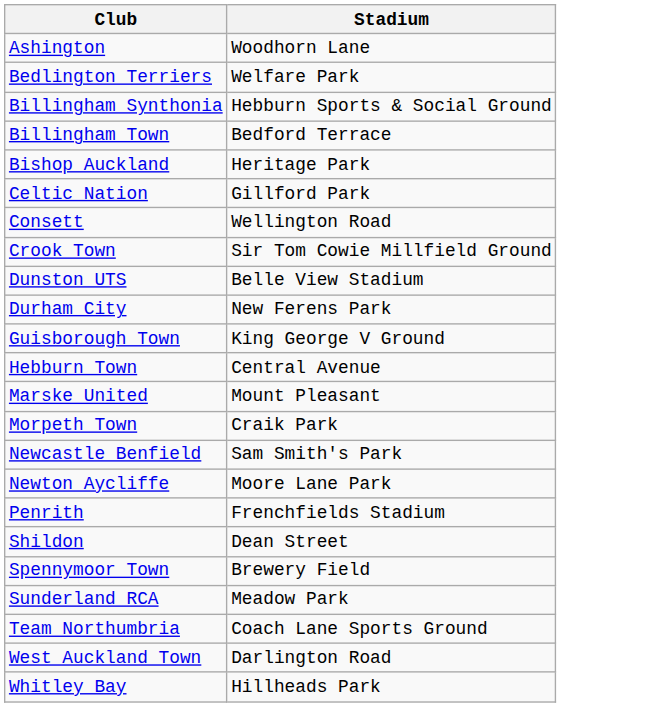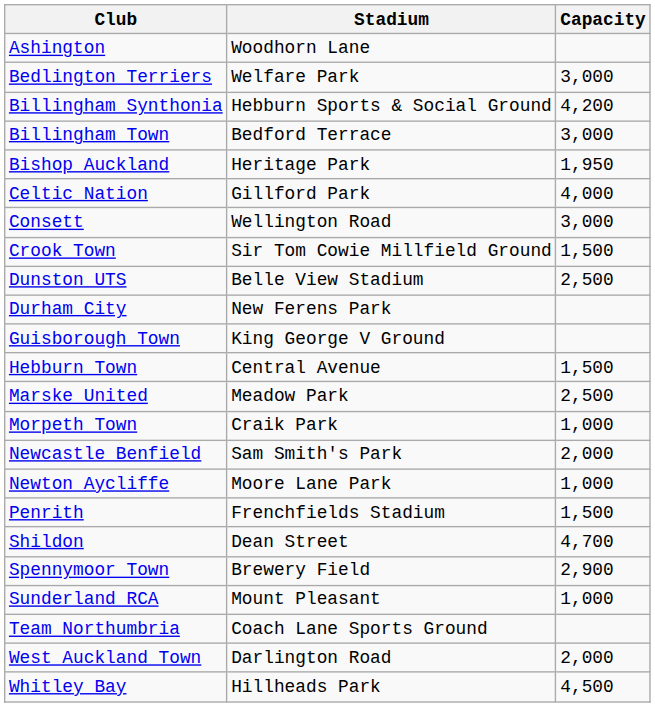 <table class="wikitable sortable">
 <tr>
 <th>Club</th>
 <th>Stadium</th>
+<th>Capacity</th>
 </tr>
 <tr>
 <td><a href='#'>Ashington</a></td>
 <td>Woodhorn Lane</td>
+<td></td>
 </tr>
 <tr>
 <td><a href='#'>Bedlington Terriers</a></td>
 <td>Welfare Park</td>
+<td>3,000</td>
 </tr>
 <tr>
 <td><a href='#'>Billingham Synthonia</a></td>
 <td>Hebburn Sports & Social Ground</td>
+<td>4,200</td>
 </tr>
 <tr>
 <td><a href='#'>Billingham Town</a></td>
 <td>Bedford Terrace</td>
+<td>3,000</td>
 </tr>
 <tr>
 <td><a href='#'>Bishop Auckland</a></td>
 <td>Heritage Park</td>
+<td>1,950</td>
 </tr>
 <tr>
 <td><a href='#'>Celtic Nation</a></td>
 <td>Gillford Park</td>
+<td>4,000</td>
 </tr>
 <tr>
 <td><a href='#'>Consett</a></td>
 <td>Wellington Road</td>
+<td>3,000 </td>
 </tr>
 <tr>
 <td><a href='#'>Crook Town</a></td>
 <td>Sir Tom Cowie Millfield Ground</td>
+<td>1,500</td>
 </tr>
 <tr>
 <td><a href='#'>Dunston UTS</a></td>
 <td>Belle View Stadium</td>
+<td>2,500</td>
 </tr>
 <tr>
 <td><a href='#'>Durham City</a></td>
 <td>New Ferens Park</td>
+<td></td>
 </tr>
 <tr>
 <td><a href='#'>Guisborough Town</a></td>
 <td>King George V Ground</td>
+<td></td>
 </tr>
 <tr>
 <td><a href='#'>Hebburn Town</a></td>
 <td>Central Avenue</td>
+<td>1,500</td>
 </tr>
 <tr>
 <td><a href='#'>Marske United</a></td>
-<td>Mount Pleasant</td>
+<td>Meadow Park</td>
+<td>2,500</td>
 </tr>
 <tr>
 <td><a href='#'>Morpeth Town</a></td>
 <td>Craik Park</td>
+<td>1,000</td>
 </tr>
 <tr>
 <td><a href='#'>Newcastle Benfield</a></td>
 <td>Sam Smith's Park</td>
+<td>2,000</td>
 </tr>
 <tr>
 <td><a href='#'>Newton Aycliffe</a></td>
 <td>Moore Lane Park</td>
+<td>1,000</td>
 </tr>
 <tr>
 <td><a href='#'>Penrith</a></td>
 <td>Frenchfields Stadium</td>
+<td>1,500</td>
 </tr>
 <tr>
 <td><a href='#'>Shildon</a></td>
 <td>Dean Street</td>
+<td>4,700</td>
 </tr>
 <tr>
 <td><a href='#'>Spennymoor Town</a></td>
 <td>Brewery Field</td>
+<td>2,900</td>
 </tr>
 <tr>
 <td><a href='#'>Sunderland RCA</a></td>
-<td>Meadow Park</td>
+<td>Mount Pleasant</td>
+<td>1,000</td>
 </tr>
 <tr>
 <td><a href='#'>Team Northumbria</a></td>
 <td>Coach Lane Sports Ground</td>
+<td></td>
 </tr>
 <tr>
 <td><a href='#'>West Auckland Town</a></td>
 <td>Darlington Road</td>
+<td>2,000</td>
 </tr>
 <tr>
 <td><a href='#'>Whitley Bay</a></td>
 <td>Hillheads Park</td>
+<td>4,500</td>
 </tr>
 </table>
